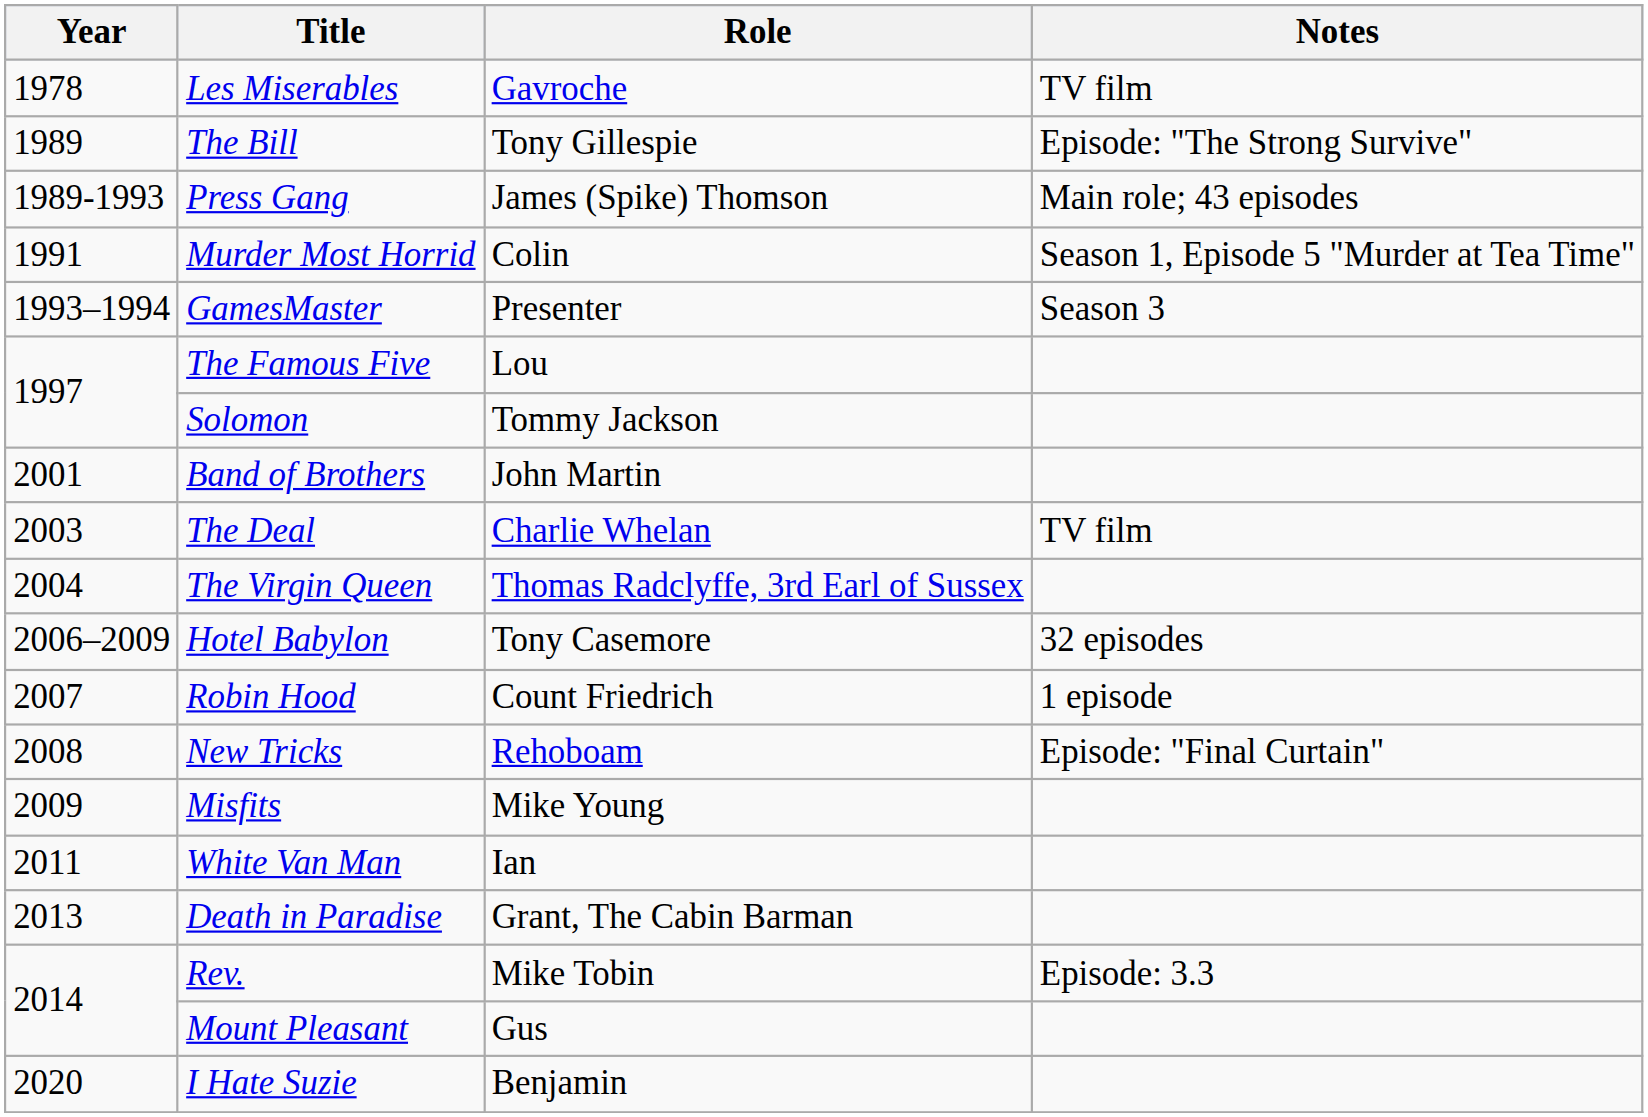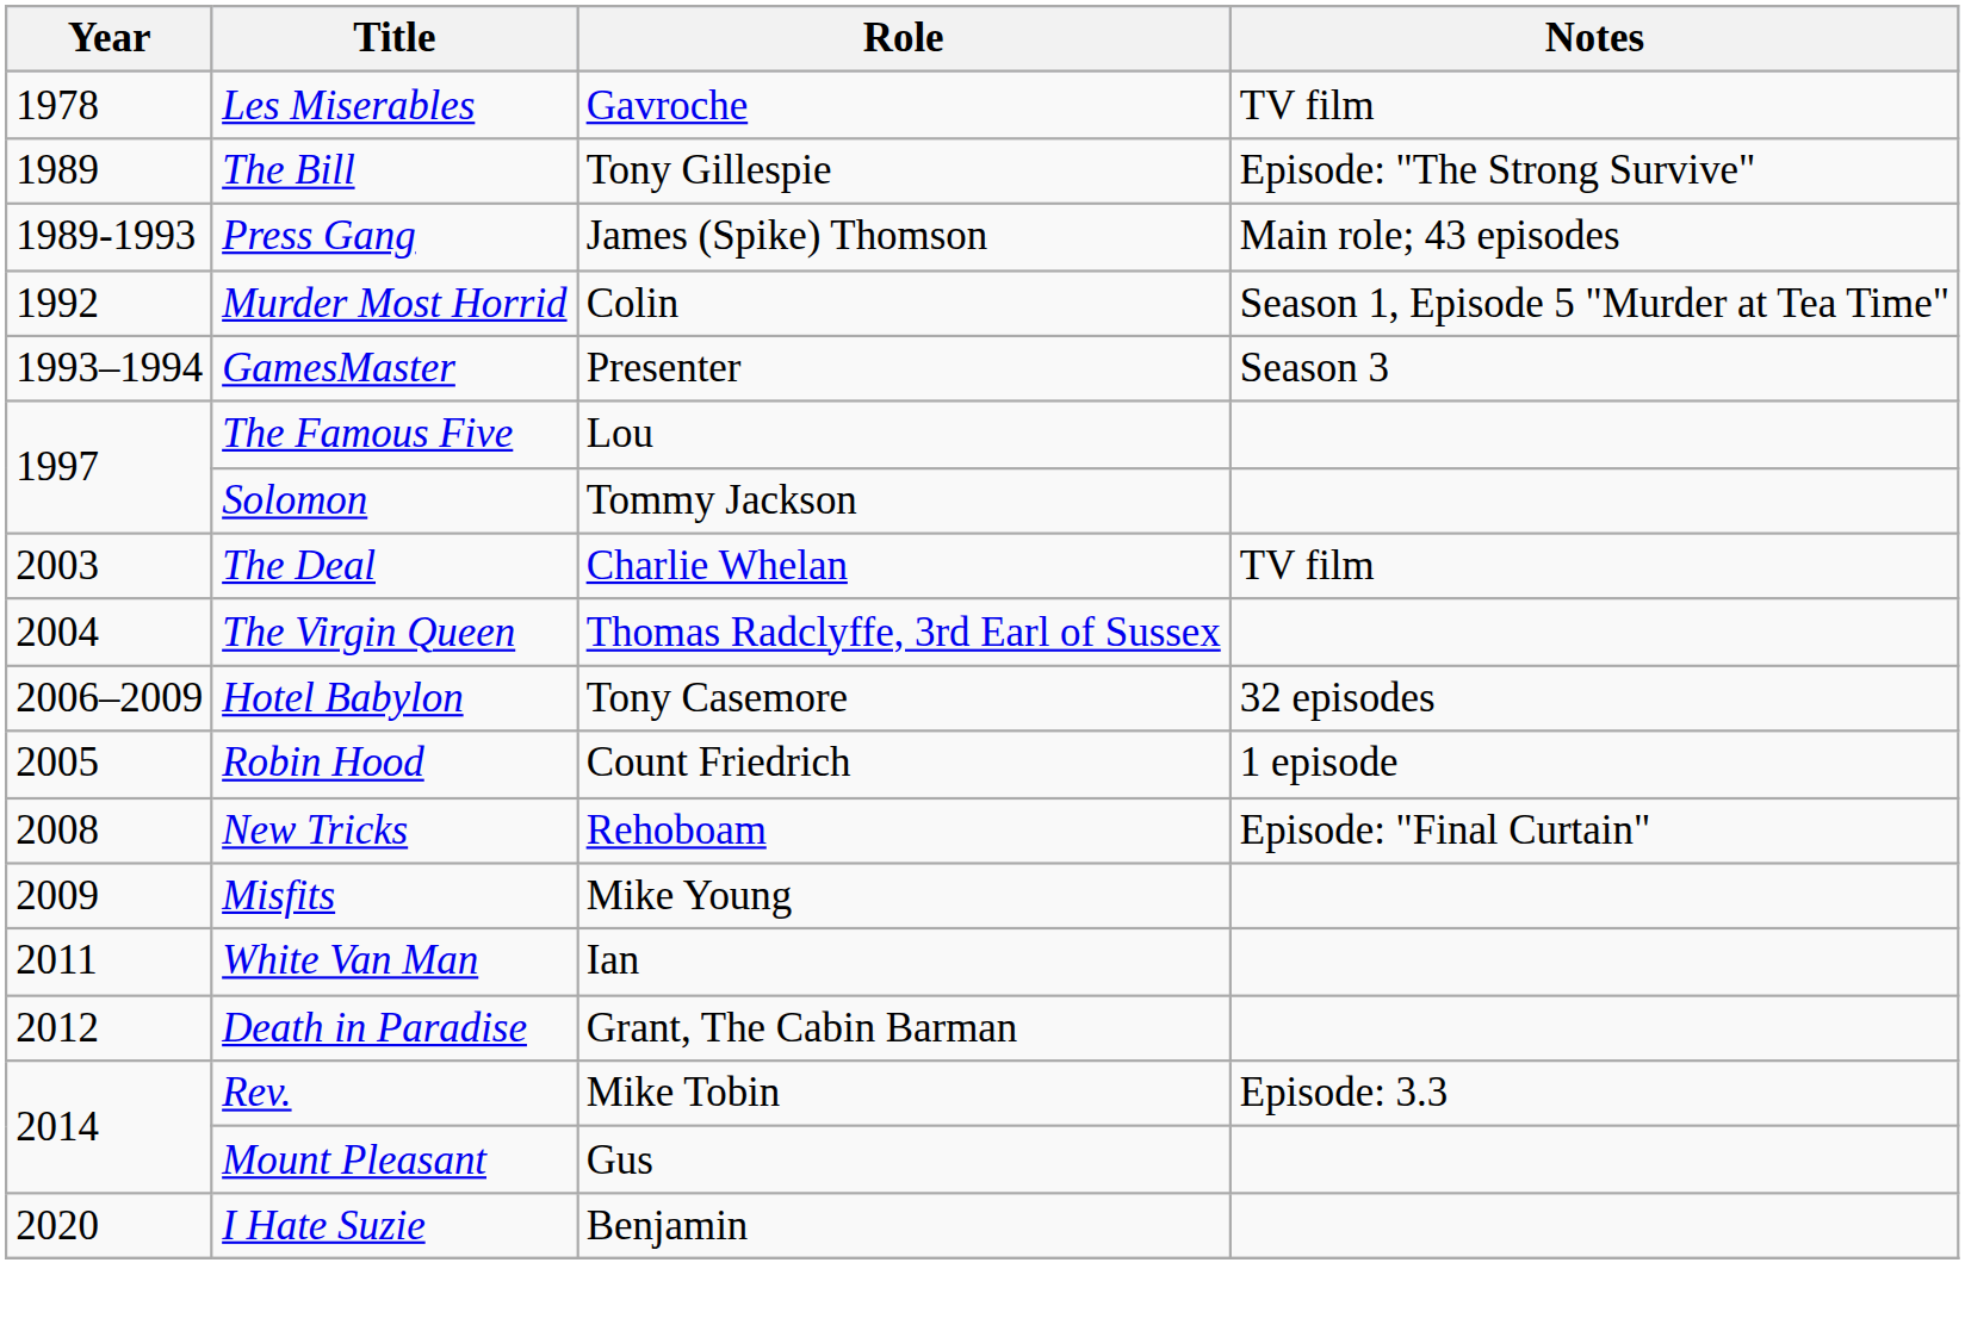 <table class="wikitable sortable">
 <tr style="background:#b0c4de; text-align:center;">
 <th>Year</th>
 <th>Title</th>
 <th>Role</th>
 <th class="unsortable">Notes</th>
 </tr>
 <tr>
 <td>1978</td>
 <td><em><a href='#'>Les Miserables</a></em></td>
 <td><a href='#'>Gavroche</a></td>
 <td>TV film</td>
 </tr>
 <tr>
 <td>1989</td>
 <td><em><a href='#'>The Bill</a></em></td>
 <td>Tony Gillespie</td>
 <td>Episode: "The Strong Survive"</td>
 </tr>
 <tr>
 <td>1989-1993</td>
 <td><em><a href='#'>Press Gang</a></em></td>
 <td>James (Spike) Thomson</td>
 <td>Main role; 43 episodes</td>
 </tr>
 <tr>
-<td>1991</td>
+<td>1992</td>
 <td><em><a href='#'>Murder Most Horrid</a></em></td>
 <td>Colin</td>
 <td>Season 1, Episode 5 "Murder at Tea Time"</td>
 </tr>
 <tr>
 <td>1993–1994</td>
 <td><em><a href='#'>GamesMaster</a></em></td>
 <td>Presenter</td>
 <td>Season 3</td>
 </tr>
 <tr>
 <td rowspan="2">1997</td>
 <td><em><a href='#'>The Famous Five</a></em></td>
 <td>Lou</td>
 <td></td>
 </tr>
 <tr>
 <td><em><a href='#'>Solomon</a></em></td>
 <td>Tommy Jackson</td>
 <td></td>
 </tr>
 <tr>
-<td>2001</td>
-<td><em><a href='#'>Band of Brothers</a></em></td>
-<td>John Martin</td>
-<td></td>
-</tr>
-<tr>
 <td>2003</td>
 <td><em><a href='#'>The Deal</a></em></td>
 <td><a href='#'>Charlie Whelan</a></td>
 <td>TV film</td>
 </tr>
 <tr>
 <td>2004</td>
 <td><em><a href='#'>The Virgin Queen</a></em></td>
 <td><a href='#'>Thomas Radclyffe, 3rd Earl of Sussex</a></td>
 <td></td>
 </tr>
 <tr>
 <td>2006–2009</td>
 <td><em><a href='#'>Hotel Babylon</a></em></td>
 <td>Tony Casemore</td>
 <td>32 episodes</td>
 </tr>
 <tr>
-<td>2007</td>
+<td>2005</td>
 <td><em><a href='#'>Robin Hood</a></em></td>
 <td>Count Friedrich</td>
 <td>1 episode</td>
 </tr>
 <tr>
 <td>2008</td>
 <td><em><a href='#'>New Tricks</a></em></td>
 <td><a href='#'>Rehoboam</a></td>
 <td>Episode: "Final Curtain"</td>
 </tr>
 <tr>
 <td>2009</td>
 <td><em><a href='#'>Misfits</a></em></td>
 <td>Mike Young</td>
 <td></td>
 </tr>
 <tr>
 <td>2011</td>
 <td><em><a href='#'>White Van Man</a></em></td>
 <td>Ian</td>
 <td></td>
 </tr>
 <tr>
-<td>2013</td>
+<td>2012</td>
 <td><em><a href='#'>Death in Paradise</a></em></td>
 <td>Grant, The Cabin Barman</td>
 <td></td>
 </tr>
 <tr>
 <td rowspan="2">2014</td>
 <td><em><a href='#'>Rev.</a></em></td>
 <td>Mike Tobin</td>
 <td>Episode: 3.3</td>
 </tr>
 <tr>
 <td><em><a href='#'>Mount Pleasant</a></em></td>
 <td>Gus</td>
 <td></td>
 </tr>
 <tr>
 <td>2020</td>
 <td><em><a href='#'>I Hate Suzie</a></em></td>
 <td>Benjamin</td>
 <td></td>
 </tr>
 <tr>
 </tr>
 </table>
